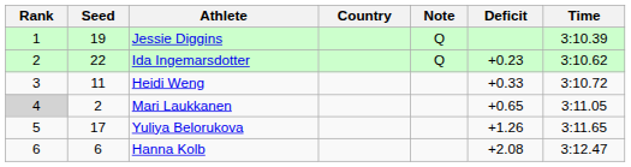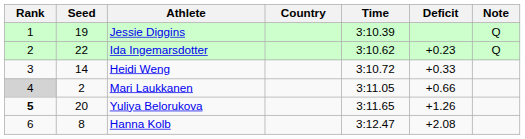 <table class="wikitable sortable" style="text-align:center" width=80%>
 <tr>
 <th>Rank</th>
 <th>Seed</th>
 <th>Athlete</th>
 <th>Country</th>
+<th>Time</th>
+<th>Deficit</th>
 <th>Note</th>
-<th>Deficit</th>
-<th>Time</th>
 </tr>
 <tr bgcolor=ccffcc>
 <td>1</td>
 <td>19</td>
 <td align=left><a href='#'>Jessie Diggins</a></td>
 <td align=left></td>
+<td>3:10.39</td>
+<td></td>
 <td>Q</td>
-<td></td>
-<td>3:10.39</td>
 </tr>
 <tr bgcolor=ccffcc>
 <td>2</td>
 <td>22</td>
 <td align=left><a href='#'>Ida Ingemarsdotter</a></td>
 <td align=left></td>
+<td>3:10.62</td>
+<td>+0.23</td>
 <td>Q</td>
-<td>+0.23</td>
-<td>3:10.62</td>
 </tr>
 <tr>
 <td>3</td>
-<td>11</td>
+<td>14</td>
 <td align=left><a href='#'>Heidi Weng</a></td>
 <td align=left></td>
+<td>3:10.72</td>
+<td>+0.33</td>
 <td></td>
-<td>+0.33</td>
-<td>3:10.72</td>
 </tr>
 <tr>
 <td style="background: lightgrey;">4</td>
 <td>2</td>
 <td align=left><a href='#'>Mari Laukkanen</a></td>
 <td align=left></td>
+<td>3:11.05</td>
+<td>+0.66</td>
 <td></td>
-<td>+0.65</td>
-<td>3:11.05</td>
 </tr>
 <tr>
-<td>5</td>
-<td>17</td>
+<td><strong>5</strong></td>
+<td>20</td>
 <td align=left><a href='#'>Yuliya Belorukova</a></td>
 <td align=left></td>
+<td>3:11.65</td>
+<td>+1.26</td>
 <td></td>
-<td>+1.26</td>
-<td>3:11.65</td>
 </tr>
 <tr>
 <td>6</td>
-<td>6</td>
+<td>8</td>
 <td align=left><a href='#'>Hanna Kolb</a></td>
 <td align=left></td>
+<td>3:12.47</td>
+<td>+2.08</td>
 <td></td>
-<td>+2.08</td>
-<td>3:12.47</td>
 </tr>
 </table>
